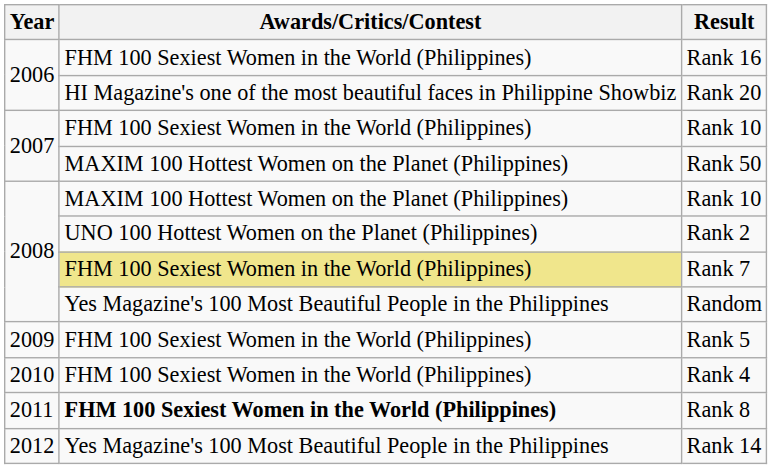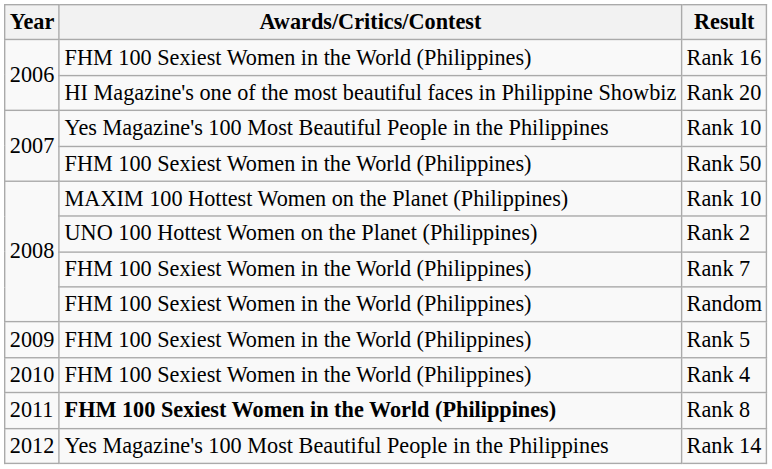 <table class="wikitable">
 <tr>
 <th>Year</th>
 <th>Awards/Critics/Contest</th>
 <th>Result</th>
 </tr>
 <tr>
 <td rowspan="2">2006</td>
 <td>FHM 100 Sexiest Women in the World (Philippines)</td>
 <td>Rank 16</td>
 </tr>
 <tr>
 <td>HI Magazine's one of the most beautiful faces in Philippine Showbiz</td>
 <td>Rank 20</td>
 </tr>
 <tr>
 <td rowspan="2">2007</td>
-<td>FHM 100 Sexiest Women in the World (Philippines)</td>
+<td>Yes Magazine's 100 Most Beautiful People in the Philippines</td>
 <td>Rank 10</td>
 </tr>
 <tr>
-<td>MAXIM 100 Hottest Women on the Planet (Philippines)</td>
+<td>FHM 100 Sexiest Women in the World (Philippines)</td>
 <td>Rank 50</td>
 </tr>
 <tr>
 <td rowspan="4">2008</td>
 <td>MAXIM 100 Hottest Women on the Planet (Philippines)</td>
 <td>Rank 10</td>
 </tr>
 <tr>
 <td>UNO 100 Hottest Women on the Planet (Philippines)</td>
 <td>Rank 2</td>
 </tr>
 <tr>
-<td style="background: khaki;">FHM 100 Sexiest Women in the World (Philippines)</td>
+<td>FHM 100 Sexiest Women in the World (Philippines)</td>
 <td>Rank 7</td>
 </tr>
 <tr>
-<td>Yes Magazine's 100 Most Beautiful People in the Philippines</td>
+<td>FHM 100 Sexiest Women in the World (Philippines)</td>
 <td>Random</td>
 </tr>
 <tr>
 <td>2009</td>
 <td>FHM 100 Sexiest Women in the World (Philippines)</td>
 <td>Rank 5</td>
 </tr>
 <tr>
 <td>2010</td>
 <td>FHM 100 Sexiest Women in the World (Philippines)</td>
 <td>Rank 4</td>
 </tr>
 <tr>
 <td>2011</td>
 <td><strong>FHM 100 Sexiest Women in the World (Philippines)</strong></td>
 <td>Rank 8</td>
 </tr>
 <tr>
 <td>2012</td>
 <td>Yes Magazine's 100 Most Beautiful People in the Philippines</td>
 <td>Rank 14</td>
 </tr>
 </table>
